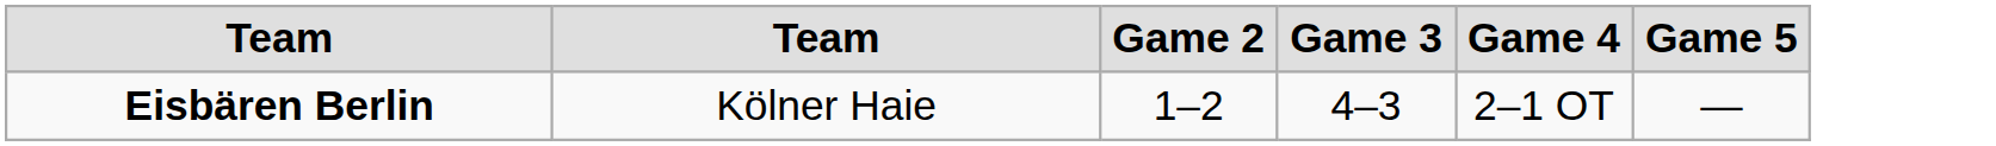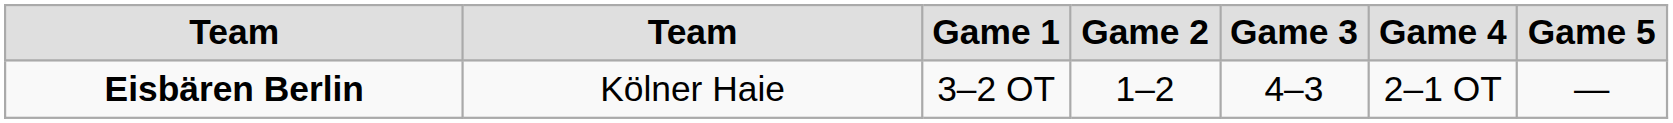 <table class="wikitable">
 <tr style="text-align:center; background:#dfdfdf;">
 <td style="width:200px; "><strong>Team</strong></td>
 <td style="width:200px; "><strong>Team</strong></td>
+<td style="width:60px; "><strong>Game 1</strong></td>
 <td style="width:60px; "><strong>Game 2</strong></td>
 <td style="width:60px; "><strong>Game 3</strong></td>
 <td style="width:60px; "><strong>Game 4</strong></td>
 <td style="width:60px; "><strong>Game 5</strong></td>
 </tr>
 <tr style="text-align:center;">
 <td><strong>Eisbären Berlin</strong></td>
 <td>Kölner Haie</td>
+<td>3–2 OT</td>
 <td>1–2</td>
 <td>4–3</td>
 <td>2–1 OT</td>
 <td>—</td>
 </tr>
 </table>
